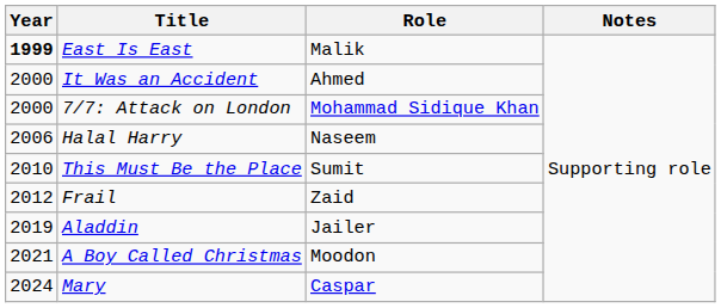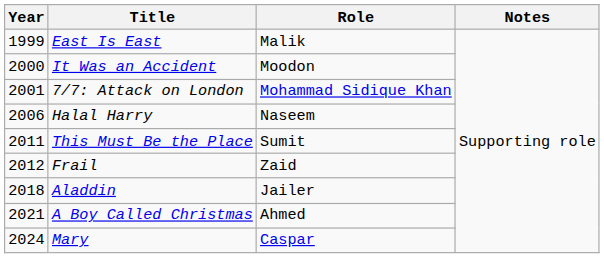 <table class="wikitable sortable">
 <tr>
 <th>Year</th>
 <th>Title</th>
 <th>Role</th>
 <th>Notes</th>
 </tr>
 <tr>
-<td><strong>1999</strong></td>
+<td>1999</td>
 <td><em><a href='#'>East Is East</a></em></td>
 <td>Malik</td>
 <td rowspan="9">Supporting role</td>
 </tr>
 <tr>
 <td>2000</td>
 <td><em><a href='#'>It Was an Accident</a></em></td>
-<td>Ahmed</td>
+<td>Moodon</td>
 </tr>
 <tr>
-<td>2000</td>
+<td>2001</td>
 <td><em>7/7: Attack on London</em></td>
 <td><a href='#'>Mohammad Sidique Khan</a></td>
 </tr>
 <tr>
 <td>2006</td>
 <td><em>Halal Harry </em></td>
 <td>Naseem</td>
 </tr>
 <tr>
-<td>2010</td>
+<td>2011</td>
 <td><em><a href='#'>This Must Be the Place</a></em></td>
 <td>Sumit</td>
 </tr>
 <tr>
 <td>2012</td>
 <td><em>Frail</em></td>
 <td>Zaid</td>
 </tr>
 <tr>
-<td>2019</td>
+<td>2018</td>
 <td><em><a href='#'>Aladdin</a></em></td>
 <td>Jailer</td>
 </tr>
 <tr>
 <td>2021</td>
 <td><em><a href='#'>A Boy Called Christmas</a></em></td>
-<td>Moodon</td>
+<td>Ahmed</td>
 </tr>
 <tr>
 <td>2024</td>
 <td><em><a href='#'>Mary</a></em></td>
 <td><a href='#'>Caspar</a></td>
 </tr>
 </table>
